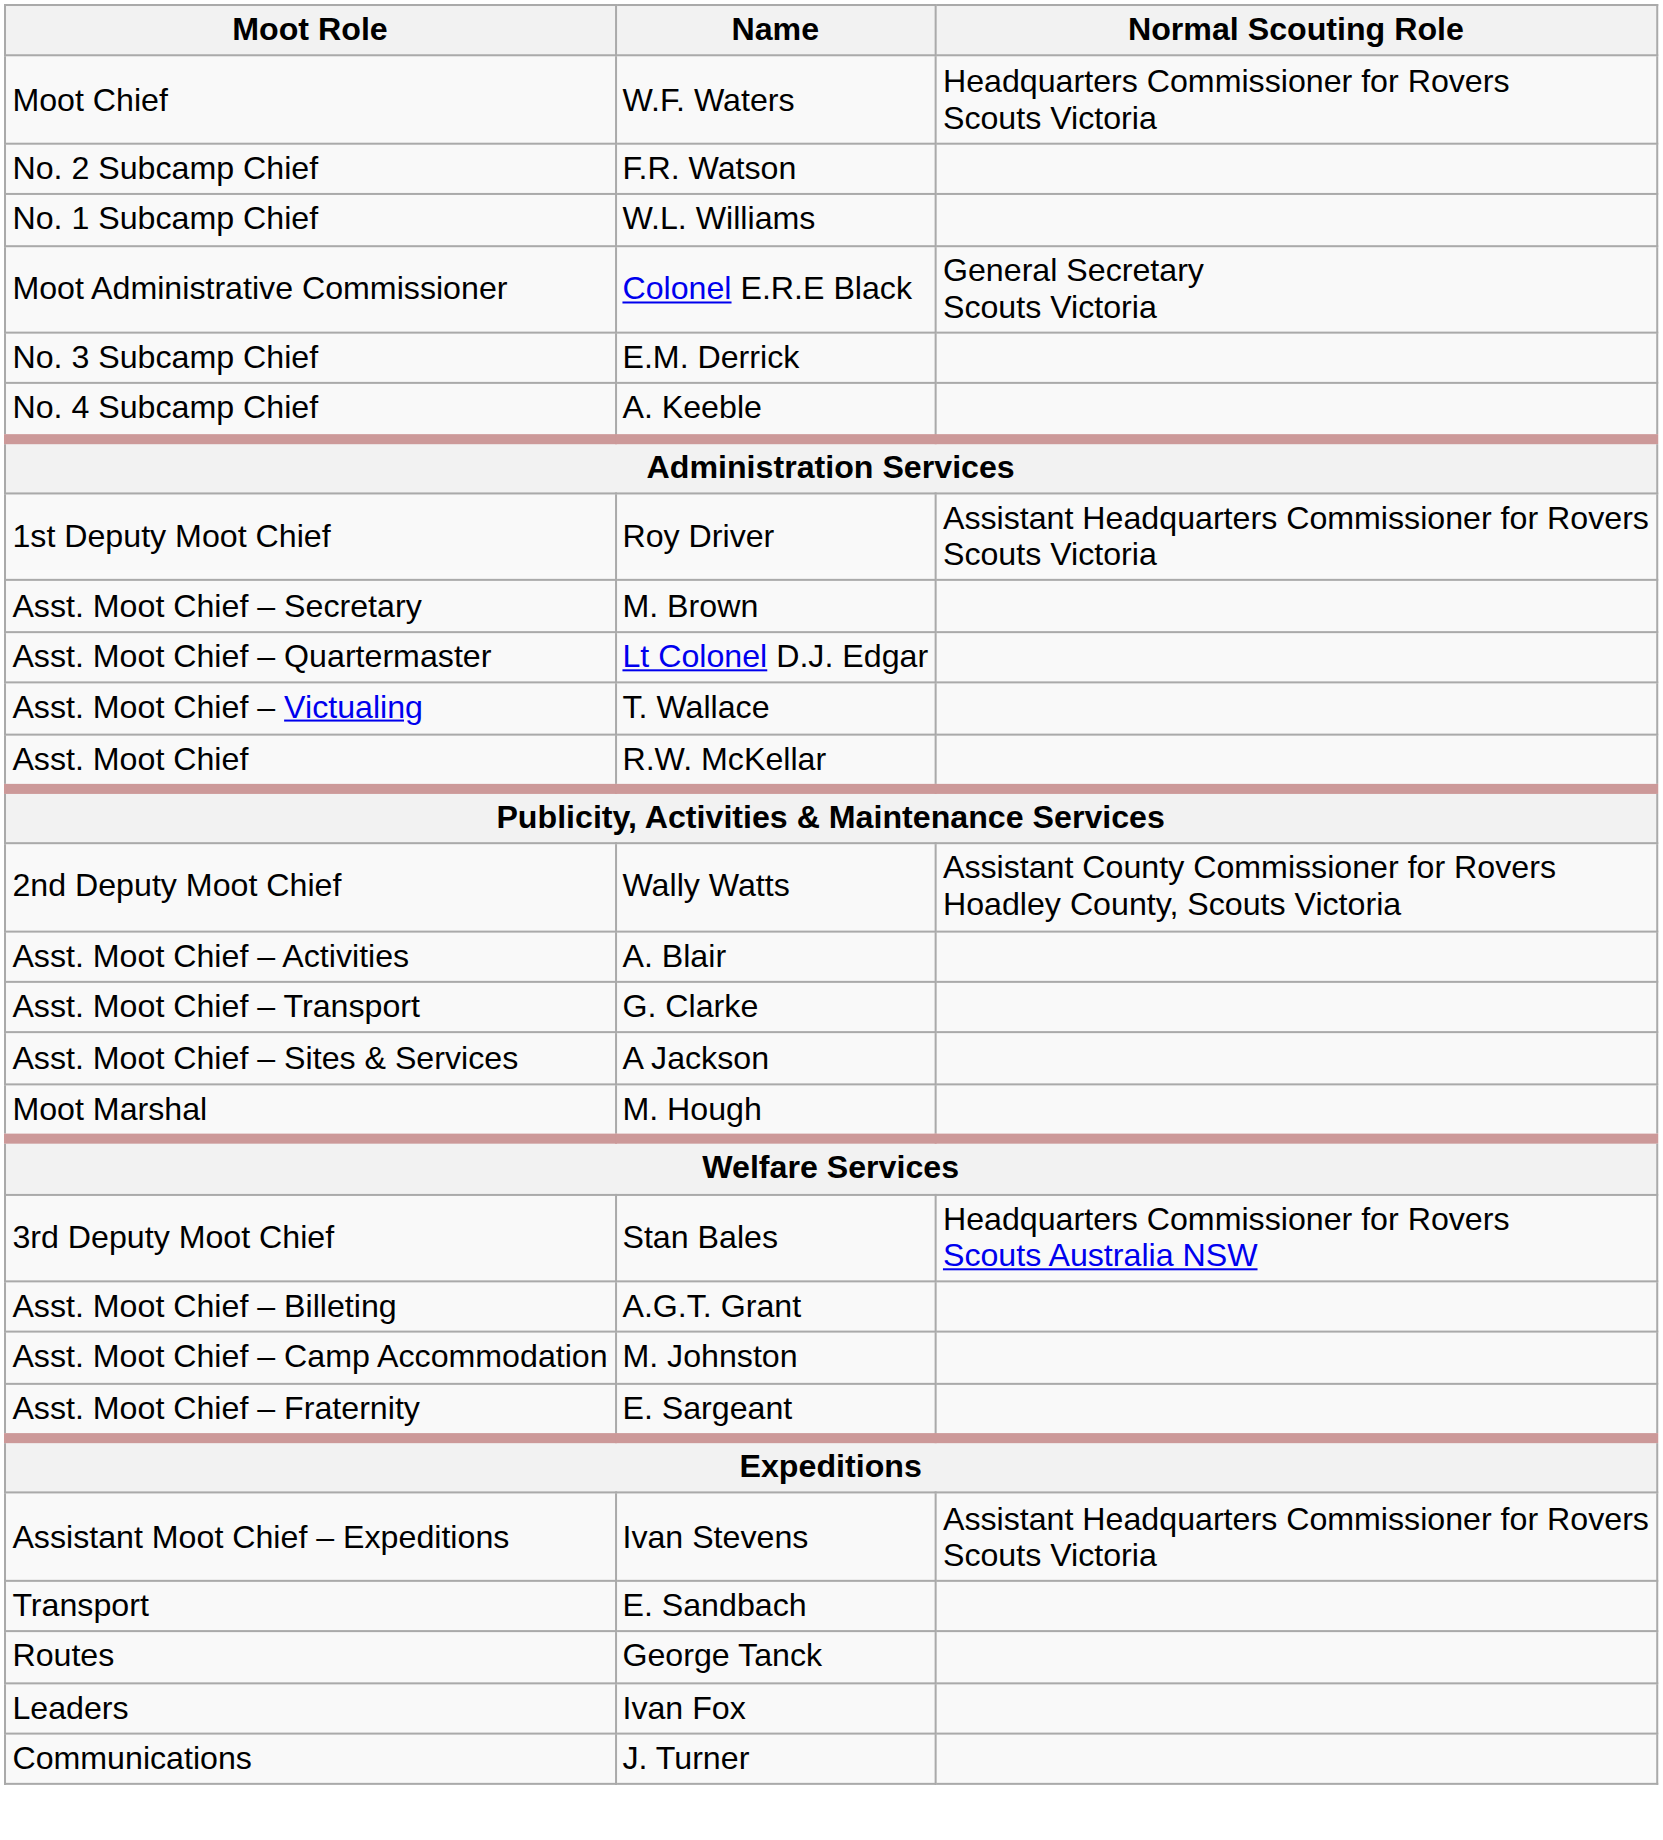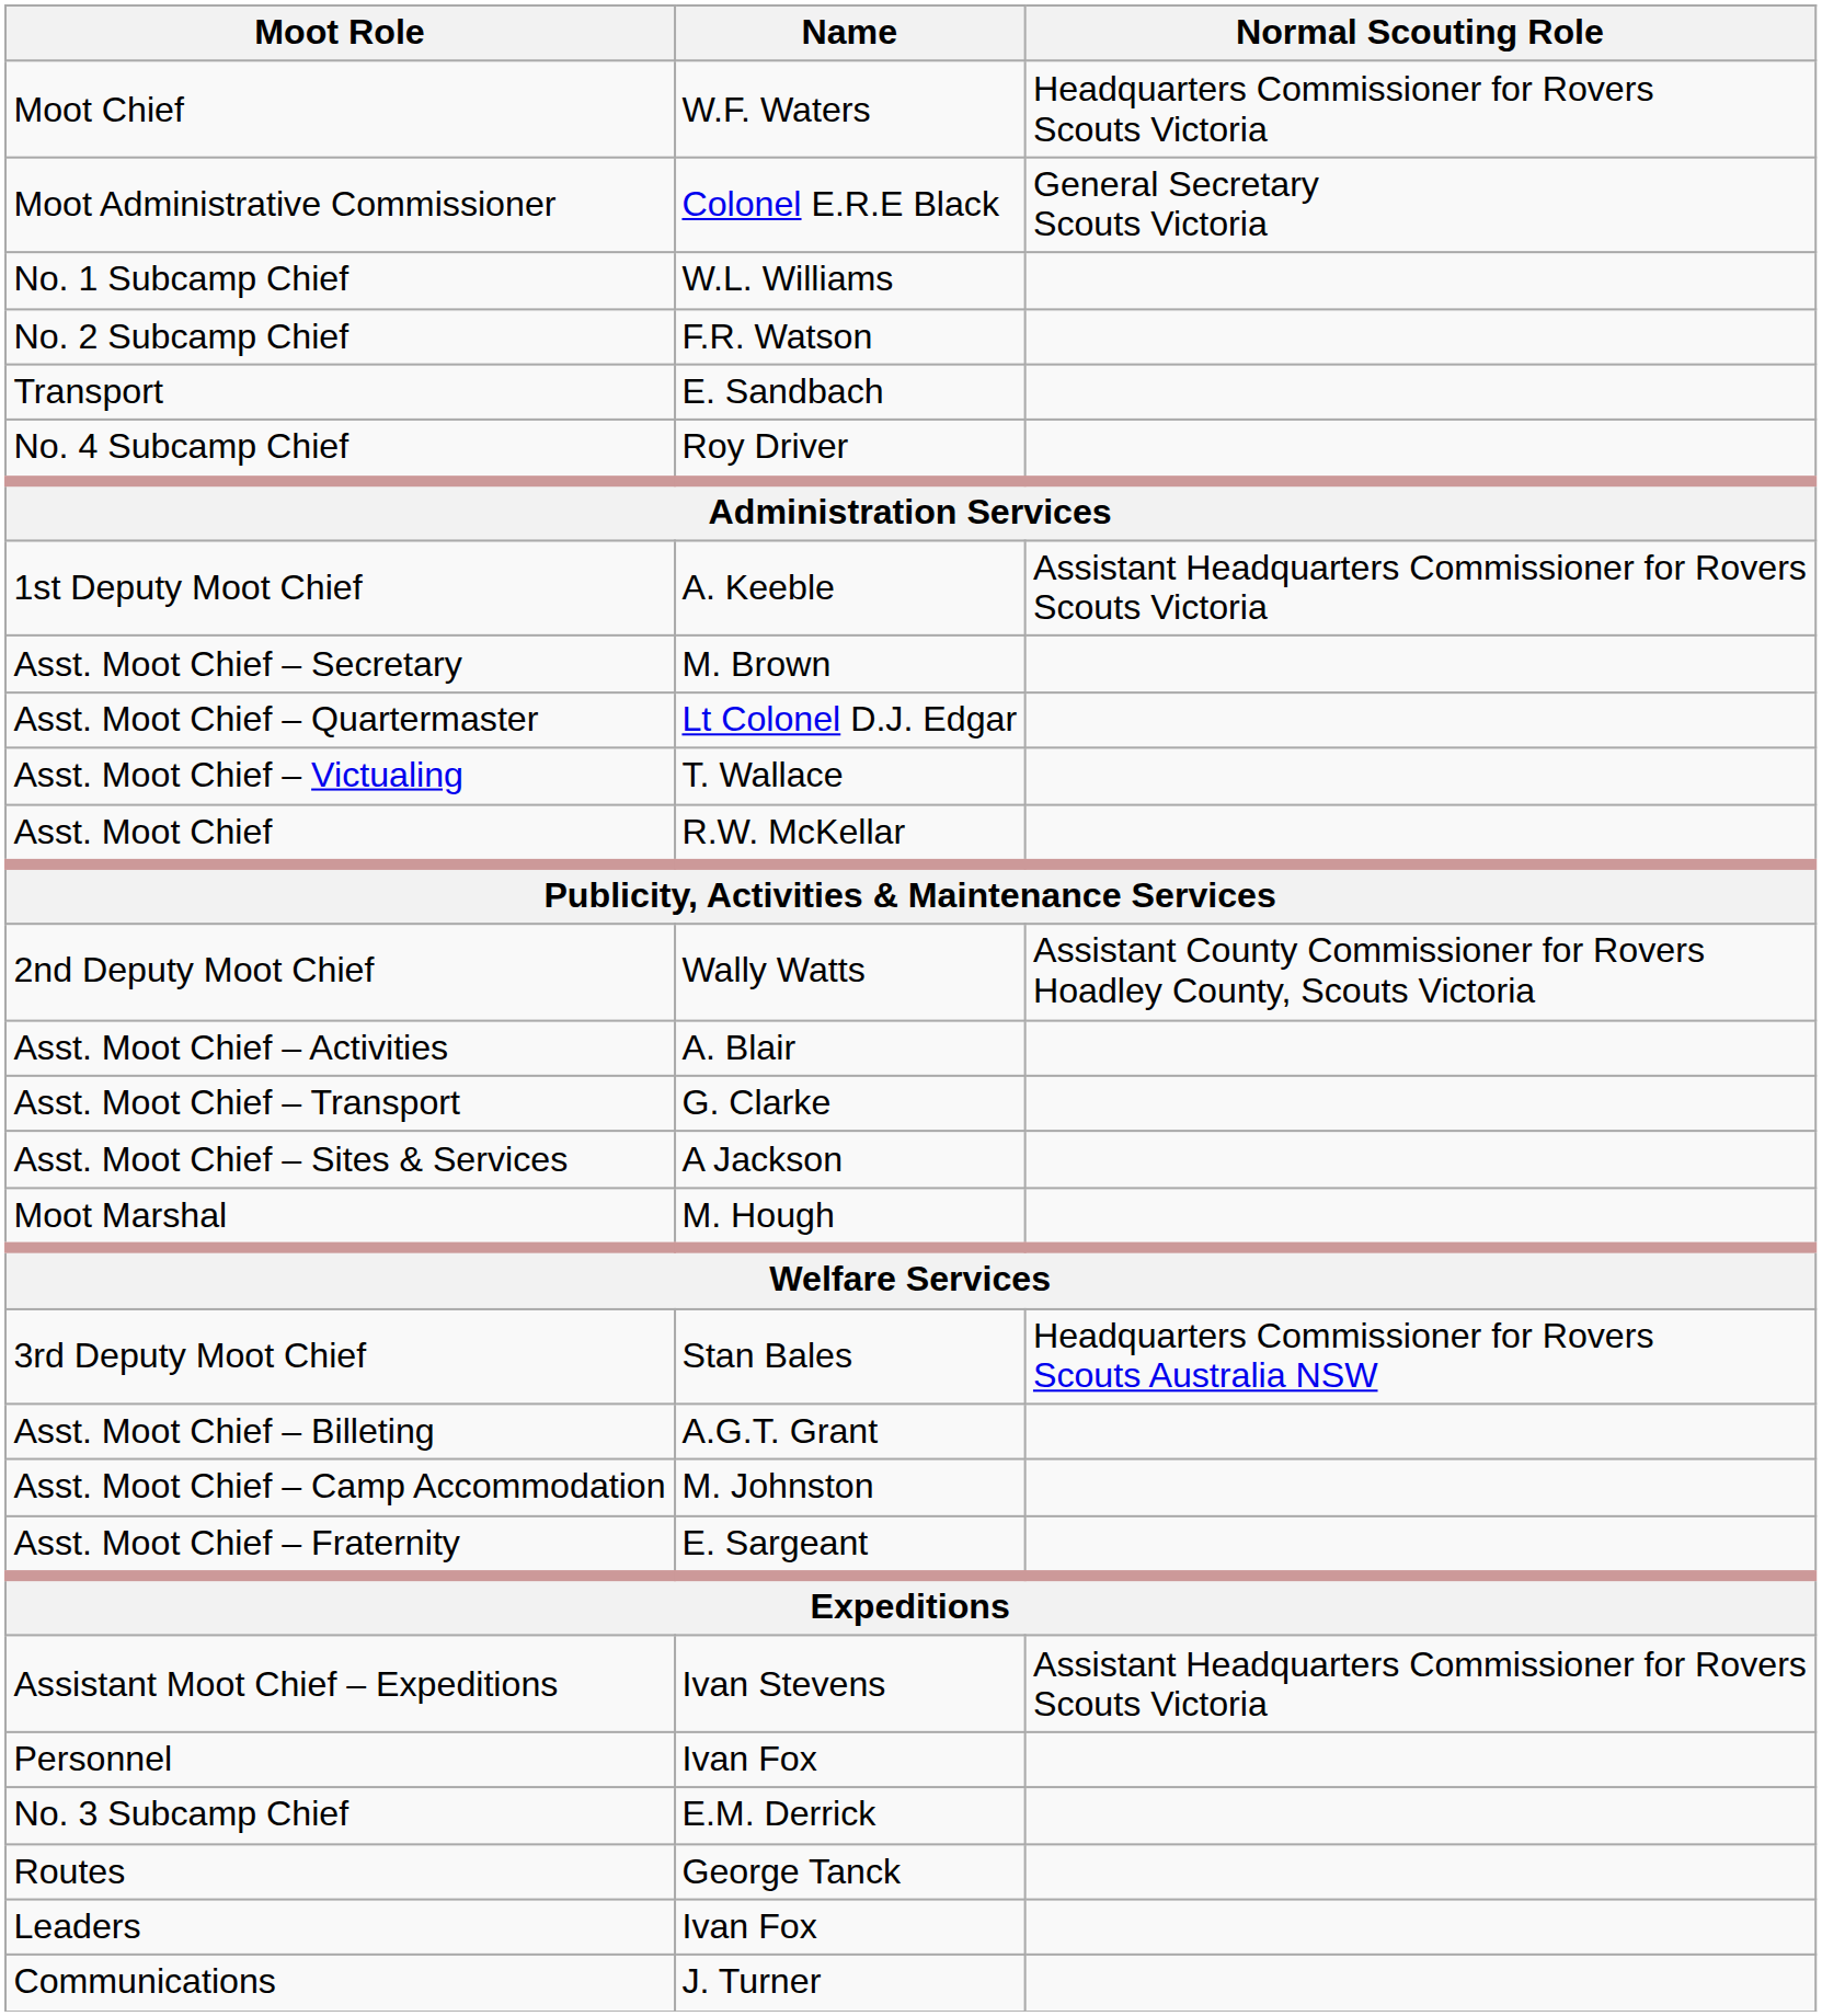 <table class="wikitable">
 <tr>
 <th>Moot Role</th>
 <th>Name</th>
 <th>Normal Scouting Role</th>
 </tr>
 <tr>
 <td>Moot Chief</td>
 <td>W.F. Waters</td>
 <td>Headquarters Commissioner for Rovers<br>Scouts Victoria</td>
 </tr>
 <tr>
-<td>No. 2 Subcamp Chief</td>
-<td>F.R. Watson</td>
-<td></td>
+<td>Moot Administrative Commissioner</td>
+<td><a href='#'>Colonel</a> E.R.E Black </td>
+<td>General Secretary<br>Scouts Victoria</td>
 </tr>
 <tr>
 <td>No. 1 Subcamp Chief</td>
 <td>W.L. Williams</td>
 <td></td>
 </tr>
 <tr>
-<td>Moot Administrative Commissioner</td>
-<td><a href='#'>Colonel</a> E.R.E Black </td>
-<td>General Secretary<br>Scouts Victoria</td>
+<td>No. 2 Subcamp Chief</td>
+<td>F.R. Watson</td>
+<td></td>
 </tr>
 <tr>
-<td>No. 3 Subcamp Chief</td>
-<td>E.M. Derrick</td>
+<td>Transport</td>
+<td>E. Sandbach</td>
 <td></td>
 </tr>
 <tr>
 <td>No. 4 Subcamp Chief</td>
-<td>A. Keeble</td>
+<td>Roy Driver</td>
 <td></td>
 </tr>
 <tr>
 <th colspan="3" style="border-top: 5px solid #cc9999;">Administration Services</th>
 </tr>
 <tr>
 <td>1st Deputy Moot Chief</td>
-<td>Roy Driver</td>
+<td>A. Keeble</td>
 <td>Assistant Headquarters Commissioner for Rovers<br>Scouts Victoria</td>
 </tr>
 <tr>
 <td>Asst. Moot Chief – Secretary</td>
 <td>M. Brown</td>
 <td></td>
 </tr>
 <tr>
 <td>Asst. Moot Chief – Quartermaster</td>
 <td><a href='#'>Lt Colonel</a> D.J. Edgar</td>
 <td></td>
 </tr>
 <tr>
 <td>Asst. Moot Chief – <a href='#'>Victualing</a></td>
 <td>T. Wallace</td>
 <td></td>
 </tr>
 <tr>
 <td>Asst. Moot Chief</td>
 <td>R.W. McKellar</td>
 <td></td>
 </tr>
 <tr>
 <th colspan="3" style="border-top: 5px solid #cc9999;">Publicity, Activities & Maintenance Services</th>
 </tr>
 <tr>
 <td>2nd Deputy Moot Chief</td>
 <td>Wally Watts</td>
 <td>Assistant County Commissioner for Rovers<br>Hoadley County, Scouts Victoria</td>
 </tr>
 <tr>
 <td>Asst. Moot Chief – Activities</td>
 <td>A. Blair</td>
 <td></td>
 </tr>
 <tr>
 <td>Asst. Moot Chief – Transport</td>
 <td>G. Clarke</td>
 <td></td>
 </tr>
 <tr>
 <td>Asst. Moot Chief – Sites & Services</td>
 <td>A Jackson</td>
 <td></td>
 </tr>
 <tr>
 <td>Moot Marshal</td>
 <td>M. Hough</td>
 <td></td>
 </tr>
 <tr>
 <th colspan="3" style="border-top: 5px solid #cc9999;">Welfare Services</th>
 </tr>
 <tr>
 <td>3rd Deputy Moot Chief</td>
 <td>Stan Bales</td>
 <td>Headquarters Commissioner for Rovers<br><a href='#'>Scouts Australia NSW</a></td>
 </tr>
 <tr>
 <td>Asst. Moot Chief – Billeting</td>
 <td>A.G.T. Grant</td>
 <td></td>
 </tr>
 <tr>
 <td>Asst. Moot Chief – Camp Accommodation</td>
 <td>M. Johnston</td>
 <td></td>
 </tr>
 <tr>
 <td>Asst. Moot Chief – Fraternity</td>
 <td>E. Sargeant</td>
 <td></td>
 </tr>
 <tr>
 <th colspan="3" style="border-top: 5px solid #cc9999;">Expeditions</th>
 </tr>
 <tr>
 <td>Assistant Moot Chief – Expeditions</td>
 <td>Ivan Stevens</td>
 <td>Assistant Headquarters Commissioner for Rovers<br>Scouts Victoria</td>
 </tr>
 <tr>
-<td>Transport</td>
-<td>E. Sandbach</td>
+<td>Personnel</td>
+<td>Ivan Fox</td>
+<td></td>
+</tr>
+<tr>
+<td>No. 3 Subcamp Chief</td>
+<td>E.M. Derrick</td>
 <td></td>
 </tr>
 <tr>
 <td>Routes</td>
 <td>George Tanck</td>
 <td></td>
 </tr>
 <tr>
 <td>Leaders</td>
 <td>Ivan Fox</td>
 <td></td>
 </tr>
 <tr>
 <td>Communications</td>
 <td>J. Turner</td>
 <td></td>
 </tr>
 </table>
